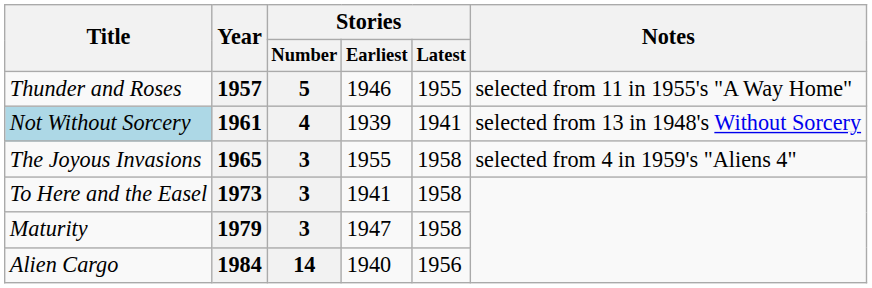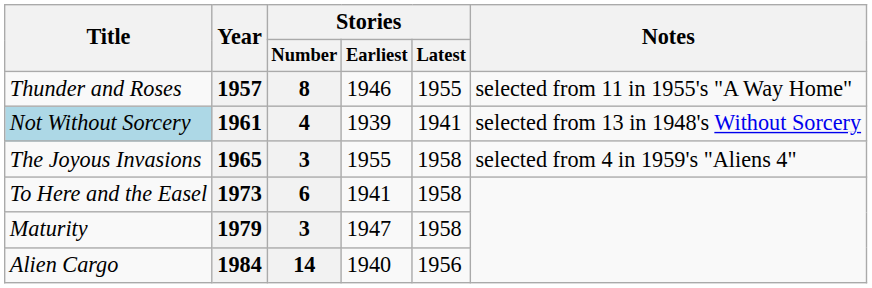 <table class="wikitable">
 <tr>
 <th rowspan="2">Title</th>
 <th rowspan="2">Year</th>
 <th colspan="3">Stories</th>
 <th rowspan="2">Notes</th>
 </tr>
 <tr style="font-size:smaller">
 <th>Number</th>
 <th>Earliest</th>
 <th>Latest</th>
 </tr>
 <tr>
 <td><em>Thunder and Roses</em></td>
 <th>1957</th>
-<th>5</th>
+<th>8</th>
 <td>1946</td>
 <td>1955</td>
 <td>selected from 11 in 1955's "A Way Home"</td>
 </tr>
 <tr>
 <td style="background: lightblue;"><em>Not Without Sorcery</em></td>
 <th>1961</th>
 <th>4</th>
 <td>1939</td>
 <td>1941</td>
 <td>selected from 13 in 1948's <a href='#'>Without Sorcery</a></td>
 </tr>
 <tr>
 <td><em>The Joyous Invasions</em></td>
 <th>1965</th>
 <th>3</th>
 <td>1955</td>
 <td>1958</td>
 <td>selected from 4 in 1959's "Aliens 4"</td>
 </tr>
 <tr>
 <td><em>To Here and the Easel</em></td>
 <th>1973</th>
-<th>3</th>
+<th>6</th>
 <td>1941</td>
 <td>1958</td>
 </tr>
 <tr>
 <td><em>Maturity</em></td>
 <th>1979</th>
 <th>3</th>
 <td>1947</td>
 <td>1958</td>
 </tr>
 <tr>
 <td><em>Alien Cargo</em></td>
 <th>1984</th>
 <th>14</th>
 <td>1940</td>
 <td>1956</td>
 </tr>
 </table>
